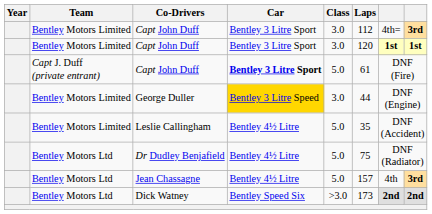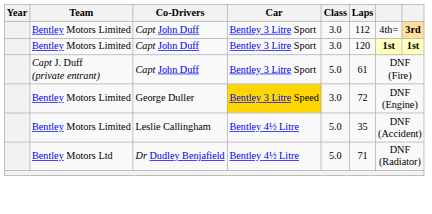 <table class="wikitable" style="text-align:center; font-size:90%">
 <tr>
 <th>Year</th>
 <th>Team</th>
 <th>Co-Drivers</th>
 <th>Car</th>
 <th>Class</th>
 <th>Laps</th>
 <th></th>
 <th></th>
 </tr>
 <tr>
 <th></th>
 <td align=left> <a href='#'>Bentley</a> Motors Limited</td>
 <td align=left> <em>Capt</em> <a href='#'>John Duff</a></td>
 <td align=left><a href='#'>Bentley 3 Litre</a> Sport</td>
 <td>3.0</td>
 <td>112</td>
 <td>4th=</td>
 <td style="background:#ffdf9f;"><strong>3rd</strong></td>
 </tr>
 <tr>
 <th></th>
 <td align=left> <a href='#'>Bentley</a> Motors Limited</td>
 <td align=left> <em>Capt</em> <a href='#'>John Duff</a></td>
 <td align=left><a href='#'>Bentley 3 Litre</a> Sport</td>
 <td>3.0</td>
 <td>120</td>
 <td style="background:#ffffbf;"><strong>1st</strong></td>
 <td style="background:#ffffbf;"><strong>1st</strong></td>
 </tr>
 <tr>
 <th></th>
 <td align=left> <em>Capt</em> J. Duff<br><em>(private entrant)</em></td>
 <td align=left> <em>Capt</em> <a href='#'>John Duff</a></td>
-<td align=left><strong><a href='#'>Bentley 3 Litre</a> Sport</strong></td>
+<td align=left><a href='#'>Bentley 3 Litre</a> Sport</td>
 <td>5.0</td>
 <td>61</td>
 <td colspan=2>DNF<br>(Fire)</td>
 </tr>
 <tr>
 <th></th>
 <td align=left> <a href='#'>Bentley</a> Motors Limited</td>
 <td align=left> George Duller</td>
 <td align=left style="background: gold;"><a href='#'>Bentley 3 Litre</a> Speed</td>
 <td>3.0</td>
-<td>44</td>
+<td>72</td>
 <td colspan=2>DNF<br>(Engine)</td>
 </tr>
 <tr>
 <th></th>
 <td align=left> <a href='#'>Bentley</a> Motors Limited</td>
 <td align=left> Leslie Callingham</td>
 <td align=left><a href='#'>Bentley 4½ Litre</a></td>
 <td>5.0</td>
 <td>35</td>
 <td colspan=2>DNF<br>(Accident)</td>
 </tr>
 <tr>
 <th></th>
 <td align=left> <a href='#'>Bentley</a> Motors Ltd</td>
 <td align=left> <em>Dr</em> <a href='#'>Dudley Benjafield</a></td>
 <td align=left><a href='#'>Bentley 4½ Litre</a></td>
 <td>5.0</td>
-<td>75</td>
+<td>71</td>
 <td colspan=2>DNF<br>(Radiator)</td>
-</tr>
-<tr>
-<th></th>
-<td align=left> <a href='#'>Bentley</a> Motors Ltd</td>
-<td align=left> <a href='#'>Jean Chassagne</a></td>
-<td align=left><a href='#'>Bentley 4½ Litre</a></td>
-<td>5.0</td>
-<td>157</td>
-<td>4th</td>
-<td style="background:#ffdf9f;"><strong>3rd</strong></td>
-</tr>
-<tr>
-<th></th>
-<td align=left> <a href='#'>Bentley</a> Motors Ltd</td>
-<td align=left> Dick Watney</td>
-<td align=left><a href='#'>Bentley Speed Six</a></td>
-<td>>3.0</td>
-<td>173</td>
-<td style="background:#dfdfdf;"><strong>2nd</strong></td>
-<td style="background:#dfdfdf;"><strong>2nd</strong></td>
 </tr>
 <tr>
 <th colspan="8"></th>
 </tr>
 </table>
